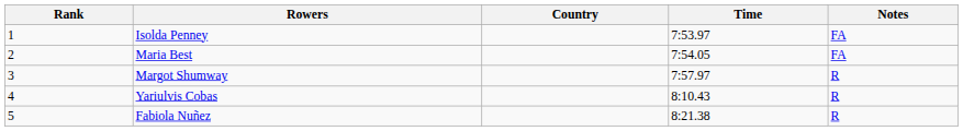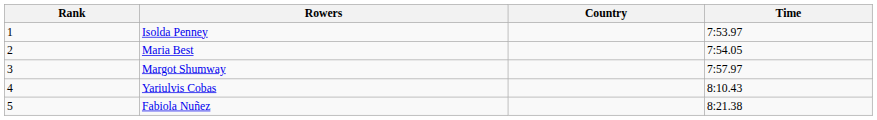 <table class="wikitable" width=60%>
 <tr>
 <th>Rank</th>
 <th>Rowers</th>
 <th>Country</th>
 <th>Time</th>
-<th>Notes</th>
 </tr>
 <tr>
 <td>1</td>
 <td><a href='#'>Isolda Penney</a></td>
 <td></td>
 <td>7:53.97</td>
-<td><a href='#'>FA</a></td>
 </tr>
 <tr>
 <td>2</td>
 <td><a href='#'>Maria Best</a></td>
 <td></td>
 <td>7:54.05</td>
-<td><a href='#'>FA</a></td>
 </tr>
 <tr>
 <td>3</td>
 <td><a href='#'>Margot Shumway</a></td>
 <td></td>
 <td>7:57.97</td>
-<td><a href='#'>R</a></td>
 </tr>
 <tr>
 <td>4</td>
 <td><a href='#'>Yariulvis Cobas</a></td>
 <td></td>
 <td>8:10.43</td>
-<td><a href='#'>R</a></td>
 </tr>
 <tr>
 <td>5</td>
 <td><a href='#'>Fabiola Nuñez</a></td>
 <td></td>
 <td>8:21.38</td>
-<td><a href='#'>R</a></td>
 </tr>
 </table>
